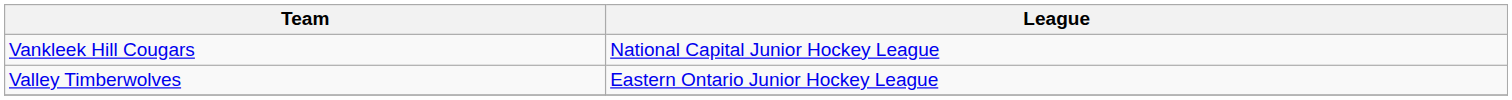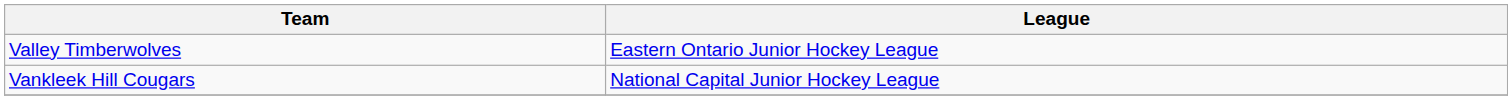 <table class="wikitable sortable" width=100%>
 <tr>
 <th width=40%>Team</th>
 <th width=60%>League</th>
 </tr>
 <tr>
+<td><a href='#'>Valley Timberwolves</a></td>
+<td><a href='#'>Eastern Ontario Junior Hockey League</a></td>
+</tr>
+<tr>
 <td><a href='#'>Vankleek Hill Cougars</a></td>
 <td><a href='#'>National Capital Junior Hockey League</a></td>
 </tr>
 <tr>
-<td><a href='#'>Valley Timberwolves</a></td>
-<td><a href='#'>Eastern Ontario Junior Hockey League</a></td>
-</tr>
-<tr>
 </tr>
 </table>
